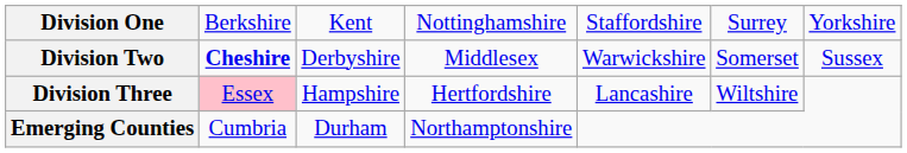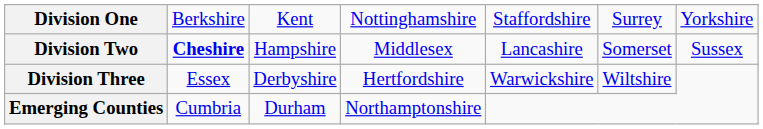 <table class="wikitable" style="text-align: center" style="font-size: 95%; border: 1px #aaaaaa solid; border-collapse: collapse; clear:center;">
 <tr>
 <th>Division One</th>
 <td><a href='#'>Berkshire</a></td>
 <td><a href='#'>Kent</a></td>
 <td><a href='#'>Nottinghamshire</a></td>
 <td><a href='#'>Staffordshire</a></td>
 <td><a href='#'>Surrey</a></td>
 <td><a href='#'>Yorkshire</a></td>
 </tr>
 <tr>
 <th>Division Two</th>
 <td><strong><a href='#'>Cheshire</a></strong></td>
-<td><a href='#'>Derbyshire</a></td>
+<td><a href='#'>Hampshire</a></td>
 <td><a href='#'>Middlesex</a></td>
-<td><a href='#'>Warwickshire</a></td>
+<td><a href='#'>Lancashire</a></td>
 <td><a href='#'>Somerset</a></td>
 <td><a href='#'>Sussex</a></td>
 </tr>
 <tr>
 <th>Division Three</th>
-<td style="background: pink;"><a href='#'>Essex</a></td>
-<td><a href='#'>Hampshire</a></td>
+<td><a href='#'>Essex</a></td>
+<td><a href='#'>Derbyshire</a></td>
 <td><a href='#'>Hertfordshire</a></td>
-<td><a href='#'>Lancashire</a></td>
+<td><a href='#'>Warwickshire</a></td>
 <td><a href='#'>Wiltshire</a></td>
 </tr>
 <tr>
 <th>Emerging Counties</th>
 <td><a href='#'>Cumbria</a></td>
 <td><a href='#'>Durham</a></td>
 <td><a href='#'>Northamptonshire</a></td>
 </tr>
 </table>
